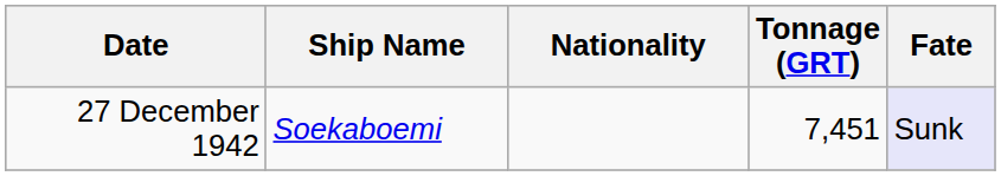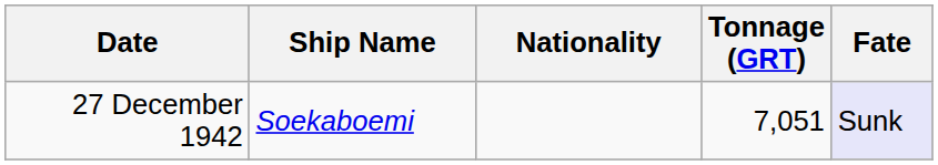 <table class="wikitable sortable">
 <tr>
 <th width="130px">Date</th>
 <th width="120px">Ship Name</th>
 <th width="120px">Nationality</th>
 <th width="25px">Tonnage<br>(<a href='#'>GRT</a>)</th>
 <th width="50px">Fate</th>
 </tr>
 <tr>
 <td align="right">27 December 1942</td>
 <td align="left"><a href='#'><em>Soekaboemi</em></a></td>
 <td align="left"></td>
-<td align="right">7,451</td>
+<td align="right">7,051</td>
 <td align="left" style="background: lavender;">Sunk</td>
 </tr>
 </table>
